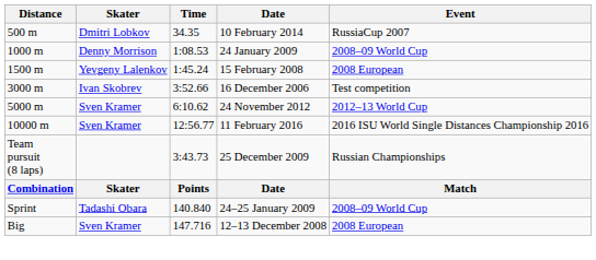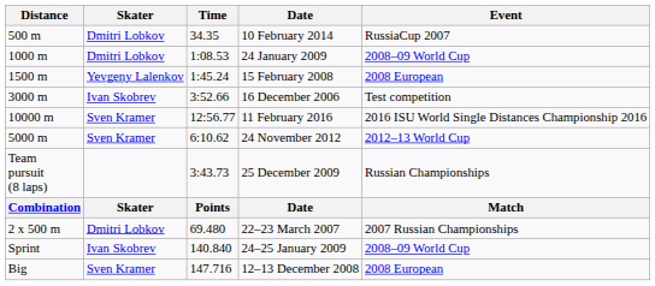 <table class="wikitable">
 <tr>
 <th>Distance</th>
 <th>Skater</th>
 <th>Time</th>
 <th>Date</th>
 <th>Event</th>
 </tr>
 <tr>
 <td>500 m</td>
 <td> <a href='#'>Dmitri Lobkov</a></td>
 <td>34.35</td>
 <td>10 February 2014</td>
 <td>RussiaCup 2007</td>
 </tr>
 <tr>
 <td>1000 m</td>
-<td> <a href='#'>Denny Morrison</a></td>
+<td> <a href='#'>Dmitri Lobkov</a></td>
 <td>1:08.53</td>
 <td>24 January 2009</td>
 <td><a href='#'>2008–09 World Cup</a></td>
 </tr>
 <tr>
 <td>1500 m</td>
 <td> <a href='#'>Yevgeny Lalenkov</a></td>
 <td>1:45.24</td>
 <td>15 February 2008</td>
 <td><a href='#'>2008 European</a></td>
 </tr>
 <tr>
 <td>3000 m</td>
 <td> <a href='#'>Ivan Skobrev</a></td>
 <td>3:52.66</td>
 <td>16 December 2006</td>
 <td>Test competition</td>
 </tr>
 <tr>
+<td>10000 m</td>
+<td> <a href='#'>Sven Kramer</a></td>
+<td>12:56.77</td>
+<td>11 February 2016</td>
+<td>2016 ISU World Single Distances Championship 2016</td>
+</tr>
+<tr>
 <td>5000 m</td>
 <td> <a href='#'>Sven Kramer</a></td>
 <td>6:10.62</td>
 <td>24 November 2012</td>
 <td><a href='#'>2012–13 World Cup</a></td>
-</tr>
-<tr>
-<td>10000 m</td>
-<td> <a href='#'>Sven Kramer</a></td>
-<td>12:56.77</td>
-<td>11 February 2016</td>
-<td>2016 ISU World Single Distances Championship 2016</td>
 </tr>
 <tr>
 <td>Team<br>pursuit<br>(8 laps)</td>
 <td></td>
 <td>3:43.73</td>
 <td>25 December 2009</td>
 <td>Russian Championships</td>
 </tr>
 <tr>
 <th><a href='#'>Combination</a></th>
 <th>Skater</th>
 <th>Points</th>
 <th>Date</th>
 <th>Match</th>
 </tr>
 <tr>
+<td>2 x 500 m</td>
+<td> <a href='#'>Dmitri Lobkov</a></td>
+<td>69.480</td>
+<td>22–23 March 2007</td>
+<td>2007 Russian Championships</td>
+</tr>
+<tr>
 <td>Sprint</td>
-<td> <a href='#'>Tadashi Obara</a></td>
+<td> <a href='#'>Ivan Skobrev</a></td>
 <td>140.840</td>
 <td>24–25 January 2009</td>
 <td><a href='#'>2008–09 World Cup</a></td>
 </tr>
 <tr>
 <td>Big</td>
 <td> <a href='#'>Sven Kramer</a></td>
 <td>147.716</td>
 <td>12–13 December 2008</td>
 <td><a href='#'>2008 European</a></td>
 </tr>
 </table>
